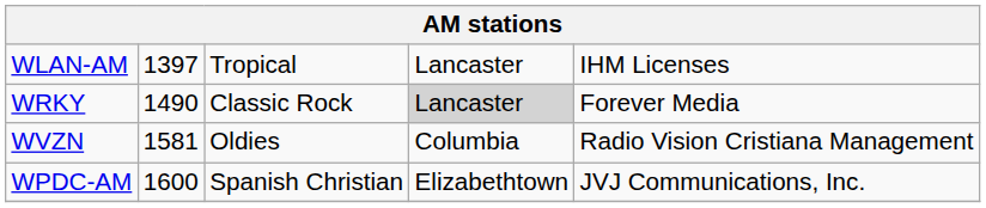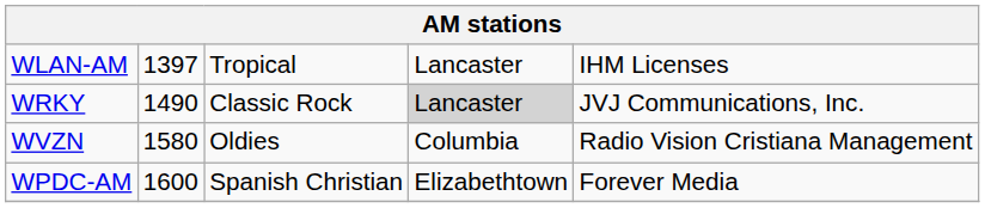 <table class="wikitable">
 <tr>
 <th colspan=5>AM stations</th>
 </tr>
 <tr>
 <td><a href='#'>WLAN-AM</a></td>
 <td>1397</td>
 <td>Tropical</td>
 <td>Lancaster</td>
 <td>IHM Licenses</td>
 </tr>
 <tr>
 <td><a href='#'>WRKY</a></td>
 <td>1490</td>
 <td>Classic Rock</td>
 <td style="background: lightgrey;">Lancaster</td>
-<td>Forever Media</td>
+<td>JVJ Communications, Inc.</td>
 </tr>
 <tr>
 <td><a href='#'>WVZN</a></td>
-<td>1581</td>
+<td>1580</td>
 <td>Oldies</td>
 <td>Columbia</td>
 <td>Radio Vision Cristiana Management</td>
 </tr>
 <tr>
 <td><a href='#'>WPDC-AM</a></td>
 <td>1600</td>
 <td>Spanish Christian</td>
 <td>Elizabethtown</td>
-<td>JVJ Communications, Inc.</td>
+<td>Forever Media</td>
 </tr>
 <tr>
 </tr>
 </table>
